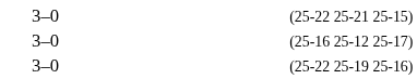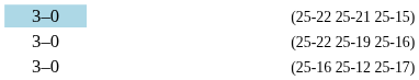 <table>
 <tr>
 <th width=200></th>
 <th width=80></th>
 <th width=200></th>
 <th width=220></th>
 </tr>
 <tr>
 <td align=right><strong></strong></td>
-<td align=center>3–0</td>
+<td align=center style="background: lightblue;">3–0</td>
 <td></td>
 <td><small>(25-22 25-21 25-15)</small></td>
 </tr>
 <tr>
 <td align=right><strong></strong></td>
 <td align=center>3–0</td>
 <td></td>
-<td><small>(25-16 25-12 25-17)</small></td>
+<td><small>(25-22 25-19 25-16)</small></td>
 </tr>
 <tr>
 <td align=right><strong></strong></td>
 <td align=center>3–0</td>
 <td></td>
-<td><small>(25-22 25-19 25-16)</small></td>
+<td><small>(25-16 25-12 25-17)</small></td>
 </tr>
 </table>
